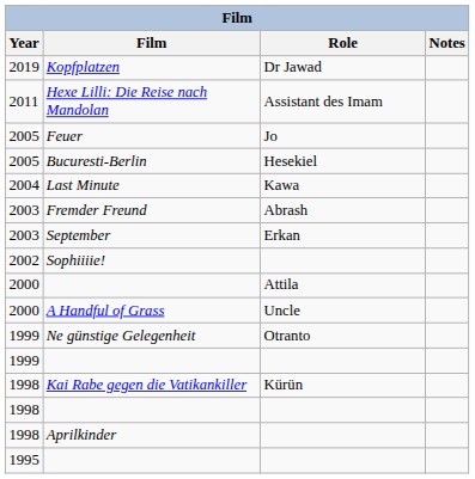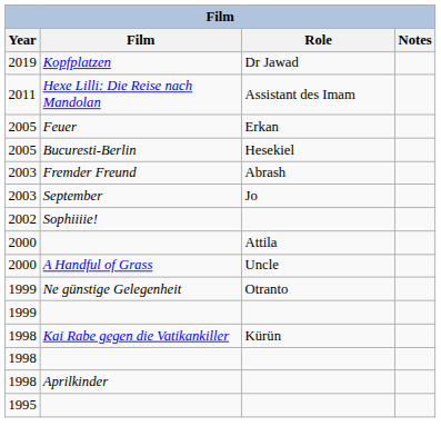 <table class="wikitable" style="font-size: 90%;">
 <tr>
 <th colspan="4" style="background: LightSteelBlue;">Film</th>
 </tr>
 <tr>
 <th align="center">Year</th>
 <th width="200">Film</th>
 <th width="150">Role</th>
 <th>Notes</th>
 </tr>
 <tr>
 <td>2019</td>
 <td><em><a href='#'>Kopfplatzen</a></em></td>
 <td>Dr Jawad</td>
 <td></td>
 </tr>
 <tr>
 <td>2011</td>
 <td><em><a href='#'>Hexe Lilli: Die Reise nach Mandolan</a></em></td>
 <td>Assistant des Imam</td>
 </tr>
 <tr>
 <td>2005</td>
 <td><em>Feuer</em></td>
-<td>Jo</td>
+<td>Erkan</td>
 <td></td>
 </tr>
 <tr>
 <td>2005</td>
 <td><em>Bucuresti-Berlin</em></td>
 <td>Hesekiel</td>
-<td></td>
-</tr>
-<tr>
-<td>2004</td>
-<td><em>Last Minute</em></td>
-<td>Kawa</td>
 <td></td>
 </tr>
 <tr>
 <td>2003</td>
 <td><em>Fremder Freund</em></td>
 <td>Abrash</td>
 <td></td>
 </tr>
 <tr>
 <td>2003</td>
 <td><em>September</em></td>
-<td>Erkan</td>
+<td>Jo</td>
 <td></td>
 </tr>
 <tr>
 <td>2002</td>
 <td><em>Sophiiiie!</em></td>
 <td></td>
 <td></td>
 </tr>
 <tr>
 <td>2000</td>
 <td><em></em></td>
 <td>Attila</td>
 <td></td>
 </tr>
 <tr>
 <td>2000</td>
 <td><em><a href='#'>A Handful of Grass</a></em></td>
 <td>Uncle</td>
 <td></td>
 </tr>
 <tr>
 <td>1999</td>
 <td><em>Ne günstige Gelegenheit</em></td>
 <td>Otranto</td>
 <td></td>
 </tr>
 <tr>
 <td>1999</td>
 <td><em></em></td>
 <td></td>
 <td></td>
 </tr>
 <tr>
 <td>1998</td>
 <td><em><a href='#'>Kai Rabe gegen die Vatikankiller</a></em></td>
 <td>Kürün</td>
 <td></td>
 </tr>
 <tr>
 <td>1998</td>
 <td><em></em></td>
 <td></td>
 <td></td>
 </tr>
 <tr>
 <td>1998</td>
 <td><em>Aprilkinder</em></td>
 <td></td>
 <td></td>
 </tr>
 <tr>
 <td>1995</td>
 <td><em></em></td>
 <td></td>
 <td></td>
 </tr>
 </table>
